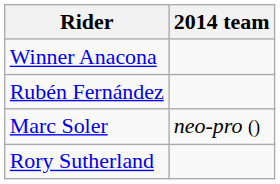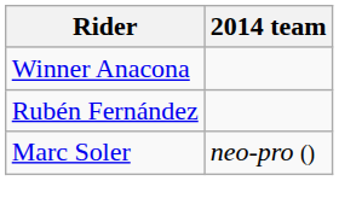 <table class="wikitable">
 <tr>
 <th>Rider</th>
 <th>2014 team</th>
 </tr>
 <tr>
 <td><a href='#'>Winner Anacona</a></td>
 <td></td>
 </tr>
 <tr>
 <td><a href='#'>Rubén Fernández</a></td>
 <td></td>
 </tr>
 <tr>
 <td><a href='#'>Marc Soler</a></td>
 <td><em>neo-pro</em> <small>()</small></td>
 </tr>
-<tr>
-<td><a href='#'>Rory Sutherland</a></td>
-<td></td>
-</tr>
 </table>
